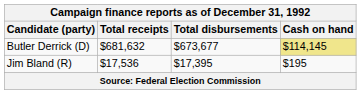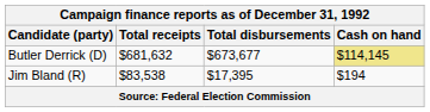 <table class="wikitable sortable">
 <tr>
 <th colspan=4>Campaign finance reports as of December 31, 1992</th>
 </tr>
 <tr style="text-align:center;">
 <th>Candidate (party)</th>
 <th>Total receipts</th>
 <th>Total disbursements</th>
 <th>Cash on hand</th>
 </tr>
 <tr>
 <td>Butler Derrick (D)</td>
 <td>$681,632</td>
 <td>$673,677</td>
 <td style="background: khaki;">$114,145</td>
 </tr>
 <tr>
 <td>Jim Bland (R)</td>
-<td>$17,536</td>
+<td>$83,538</td>
 <td>$17,395</td>
-<td>$195</td>
+<td>$194</td>
 </tr>
 <tr>
 <th colspan="4"><small>Source: Federal Election Commission</small></th>
 </tr>
 </table>
